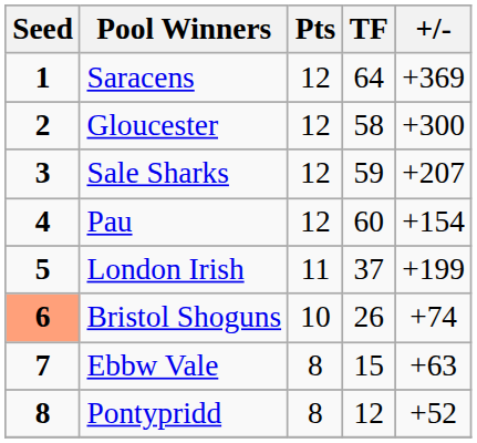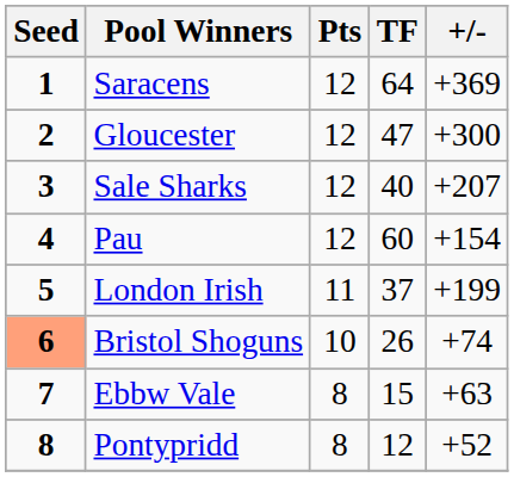 <table class="wikitable" style="text-align: center;">
 <tr>
 <th>Seed</th>
 <th>Pool Winners</th>
 <th>Pts</th>
 <th>TF</th>
 <th>+/-</th>
 </tr>
 <tr>
 <td><strong>1</strong></td>
 <td align=left> <a href='#'>Saracens</a></td>
 <td>12</td>
 <td>64</td>
 <td>+369</td>
 </tr>
 <tr>
 <td><strong>2</strong></td>
 <td align=left> <a href='#'>Gloucester</a></td>
 <td>12</td>
-<td>58</td>
+<td>47</td>
 <td>+300</td>
 </tr>
 <tr>
 <td><strong>3</strong></td>
 <td align=left> <a href='#'>Sale Sharks</a></td>
 <td>12</td>
-<td>59</td>
+<td>40</td>
 <td>+207</td>
 </tr>
 <tr>
 <td><strong>4</strong></td>
 <td align=left> <a href='#'>Pau</a></td>
 <td>12</td>
 <td>60</td>
 <td>+154</td>
 </tr>
 <tr>
 <td><strong>5</strong></td>
 <td align=left> <a href='#'>London Irish</a></td>
 <td>11</td>
 <td>37</td>
 <td>+199</td>
 </tr>
 <tr>
 <td style="background: lightsalmon;"><strong>6</strong></td>
 <td align=left> <a href='#'>Bristol Shoguns</a></td>
 <td>10</td>
 <td>26</td>
 <td>+74</td>
 </tr>
 <tr>
 <td><strong>7</strong></td>
 <td align=left> <a href='#'>Ebbw Vale</a></td>
 <td>8</td>
 <td>15</td>
 <td>+63</td>
 </tr>
 <tr>
 <td><strong>8</strong></td>
 <td align=left> <a href='#'>Pontypridd</a></td>
 <td>8</td>
 <td>12</td>
 <td>+52</td>
 </tr>
 <tr>
 </tr>
 </table>
